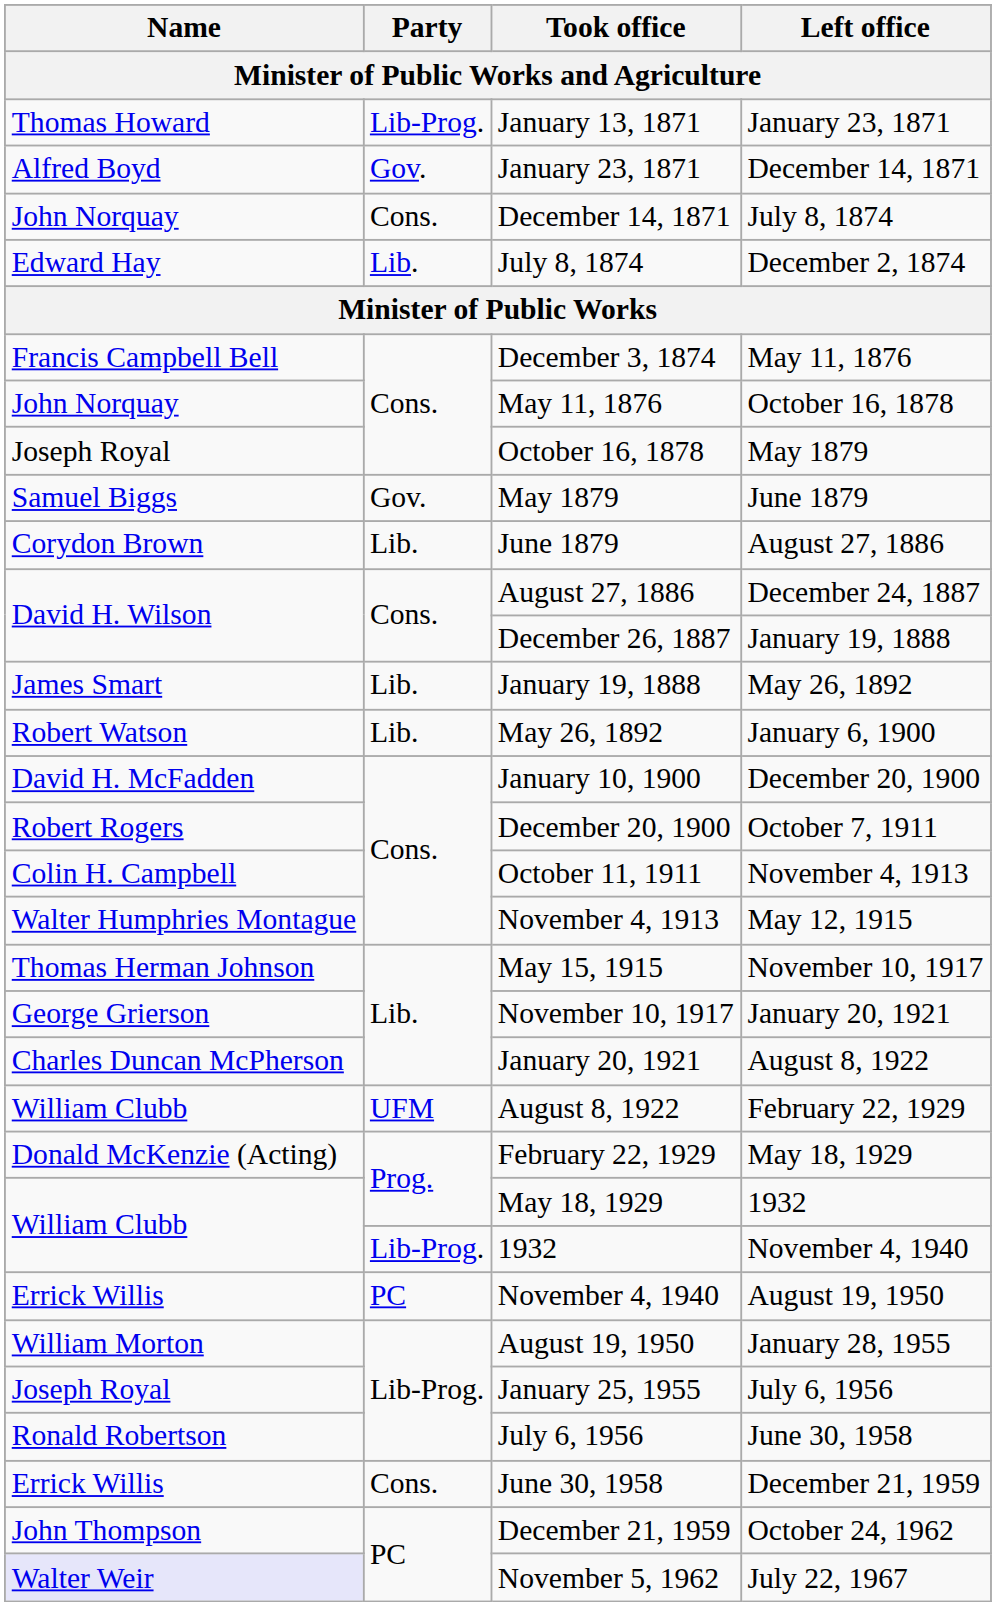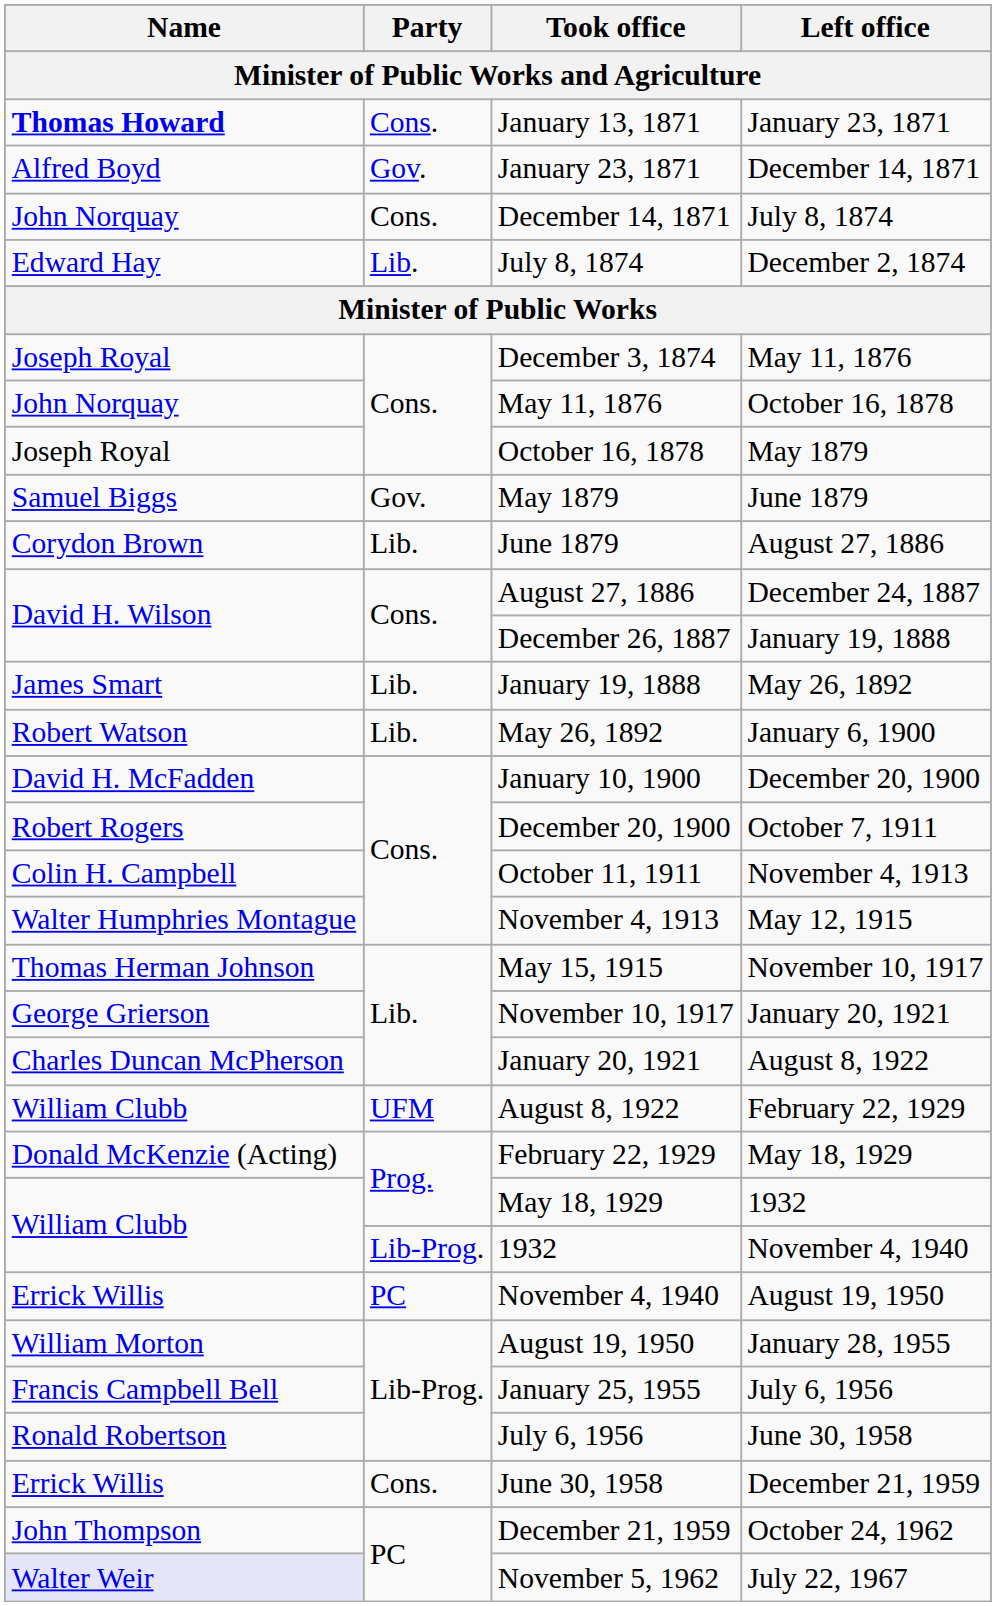 <table class="wikitable">
 <tr>
 <th>Name</th>
 <th>Party</th>
 <th>Took office</th>
 <th>Left office</th>
 </tr>
 <tr>
 <th colspan="4">Minister of Public Works and Agriculture</th>
 </tr>
 <tr>
-<td><a href='#'>Thomas Howard</a></td>
-<td><a href='#'>Lib-Prog</a>.</td>
+<td><strong><a href='#'>Thomas Howard</a></strong></td>
+<td><a href='#'>Cons</a>.</td>
 <td>January 13, 1871</td>
 <td>January 23, 1871</td>
 </tr>
 <tr>
 <td><a href='#'>Alfred Boyd</a></td>
 <td><a href='#'>Gov</a>.</td>
 <td>January 23, 1871</td>
 <td>December 14, 1871</td>
 </tr>
 <tr>
 <td><a href='#'>John Norquay</a></td>
 <td>Cons.</td>
 <td>December 14, 1871</td>
 <td>July 8, 1874</td>
 </tr>
 <tr>
 <td><a href='#'>Edward Hay</a></td>
 <td><a href='#'>Lib</a>.</td>
 <td>July 8, 1874</td>
 <td>December 2, 1874</td>
 </tr>
 <tr>
 <th colspan="4">Minister of Public Works</th>
 </tr>
 <tr>
-<td><a href='#'>Francis Campbell Bell</a></td>
+<td><a href='#'>Joseph Royal</a></td>
 <td rowspan="3">Cons.</td>
 <td>December 3, 1874</td>
 <td>May 11, 1876</td>
 </tr>
 <tr>
 <td><a href='#'>John Norquay</a></td>
 <td>May 11, 1876</td>
 <td>October 16, 1878</td>
 </tr>
 <tr>
 <td>Joseph Royal</td>
 <td>October 16, 1878</td>
 <td>May 1879</td>
 </tr>
 <tr>
 <td><a href='#'>Samuel Biggs</a></td>
 <td>Gov.</td>
 <td>May 1879</td>
 <td>June 1879</td>
 </tr>
 <tr>
 <td><a href='#'>Corydon Brown</a></td>
 <td>Lib.</td>
 <td>June 1879</td>
 <td>August 27, 1886</td>
 </tr>
 <tr>
 <td rowspan="2"><a href='#'>David H. Wilson</a></td>
 <td rowspan="2">Cons.</td>
 <td>August 27, 1886</td>
 <td>December 24, 1887</td>
 </tr>
 <tr>
 <td>December 26, 1887</td>
 <td>January 19, 1888</td>
 </tr>
 <tr>
 <td><a href='#'>James Smart</a></td>
 <td>Lib.</td>
 <td>January 19, 1888</td>
 <td>May 26, 1892</td>
 </tr>
 <tr>
 <td><a href='#'>Robert Watson</a></td>
 <td>Lib.</td>
 <td>May 26, 1892</td>
 <td>January 6, 1900</td>
 </tr>
 <tr>
 <td><a href='#'>David H. McFadden</a></td>
 <td rowspan="4">Cons.</td>
 <td>January 10, 1900</td>
 <td>December 20, 1900</td>
 </tr>
 <tr>
 <td><a href='#'>Robert Rogers</a></td>
 <td>December 20, 1900</td>
 <td>October 7, 1911</td>
 </tr>
 <tr>
 <td><a href='#'>Colin H. Campbell</a></td>
 <td>October 11, 1911</td>
 <td>November 4, 1913</td>
 </tr>
 <tr>
 <td><a href='#'>Walter Humphries Montague</a></td>
 <td>November 4, 1913</td>
 <td>May 12, 1915</td>
 </tr>
 <tr>
 <td><a href='#'>Thomas Herman Johnson</a></td>
 <td rowspan="3">Lib.</td>
 <td>May 15, 1915</td>
 <td>November 10, 1917</td>
 </tr>
 <tr>
 <td><a href='#'>George Grierson</a></td>
 <td>November 10, 1917</td>
 <td>January 20, 1921</td>
 </tr>
 <tr>
 <td><a href='#'>Charles Duncan McPherson</a></td>
 <td>January 20, 1921</td>
 <td>August 8, 1922</td>
 </tr>
 <tr>
 <td><a href='#'>William Clubb</a></td>
 <td><a href='#'>UFM</a></td>
 <td>August 8, 1922</td>
 <td>February 22, 1929</td>
 </tr>
 <tr>
 <td><a href='#'>Donald McKenzie</a> (Acting)</td>
 <td rowspan="2"><a href='#'>Prog.</a></td>
 <td>February 22, 1929</td>
 <td>May 18, 1929</td>
 </tr>
 <tr>
 <td rowspan="2"><a href='#'>William Clubb</a></td>
 <td>May 18, 1929</td>
 <td>1932</td>
 </tr>
 <tr>
 <td><a href='#'>Lib-Prog</a>.</td>
 <td>1932</td>
 <td>November 4, 1940</td>
 </tr>
 <tr>
 <td><a href='#'>Errick Willis</a></td>
 <td><a href='#'>PC</a></td>
 <td>November 4, 1940</td>
 <td>August 19, 1950</td>
 </tr>
 <tr>
 <td><a href='#'>William Morton</a></td>
 <td rowspan="3">Lib-Prog.</td>
 <td>August 19, 1950</td>
 <td>January 28, 1955</td>
 </tr>
 <tr>
-<td><a href='#'>Joseph Royal</a></td>
+<td><a href='#'>Francis Campbell Bell</a></td>
 <td>January 25, 1955</td>
 <td>July 6, 1956</td>
 </tr>
 <tr>
 <td><a href='#'>Ronald Robertson</a></td>
 <td>July 6, 1956</td>
 <td>June 30, 1958</td>
 </tr>
 <tr>
 <td><a href='#'>Errick Willis</a></td>
 <td>Cons.</td>
 <td>June 30, 1958</td>
 <td>December 21, 1959</td>
 </tr>
 <tr>
 <td><a href='#'>John Thompson</a></td>
 <td rowspan="2">PC</td>
 <td>December 21, 1959</td>
 <td>October 24, 1962</td>
 </tr>
 <tr>
 <td style="background: lavender;"><a href='#'>Walter Weir</a></td>
 <td>November 5, 1962</td>
 <td>July 22, 1967</td>
 </tr>
 </table>
